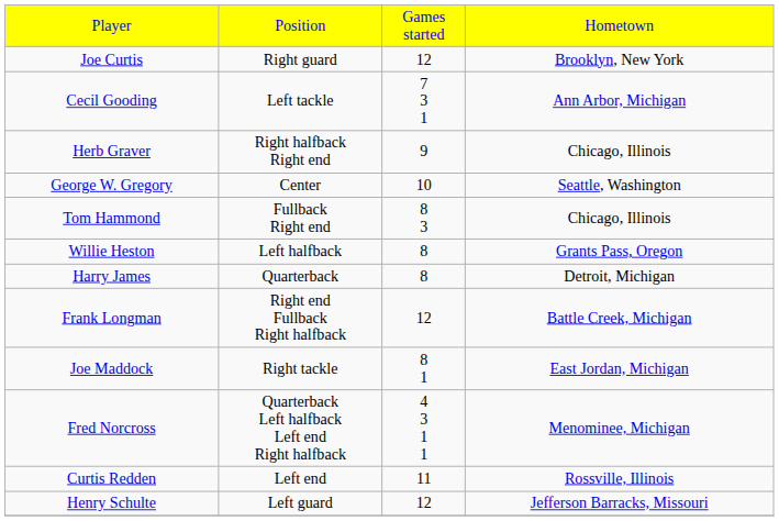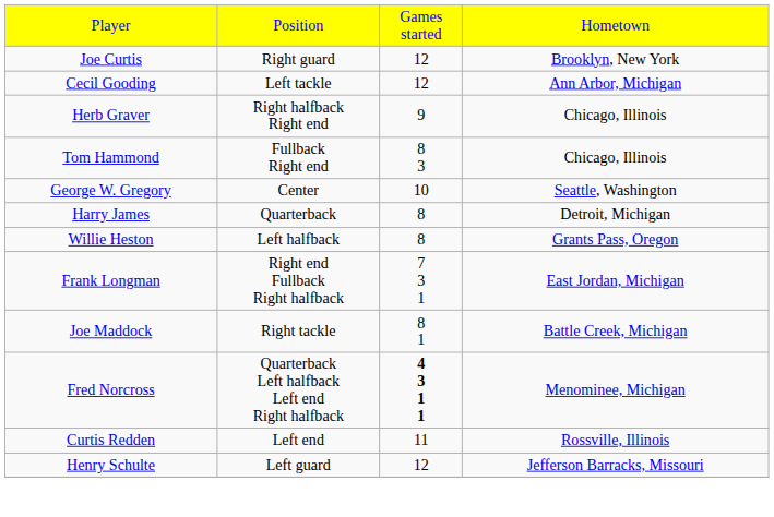 <table class="wikitable" width="90%">
 <tr align="center"  style="background:yellow;color:blue;">
 <td>Player</td>
 <td>Position</td>
 <td>Games<br>started</td>
 <td>Hometown</td>
 </tr>
 <tr align="center" bgcolor="">
 <td><a href='#'>Joe Curtis</a></td>
 <td>Right guard</td>
 <td>12</td>
 <td><a href='#'>Brooklyn</a>, New York</td>
 </tr>
 <tr align="center" bgcolor="">
 <td><a href='#'>Cecil Gooding</a></td>
 <td>Left tackle</td>
-<td>7<br>3<br>1</td>
+<td>12</td>
 <td><a href='#'>Ann Arbor, Michigan</a></td>
 </tr>
 <tr align="center" bgcolor="">
 <td><a href='#'>Herb Graver</a></td>
 <td>Right halfback<br>Right end</td>
 <td>9</td>
 <td>Chicago, Illinois</td>
 </tr>
 <tr align="center" bgcolor="">
+<td><a href='#'>Tom Hammond</a></td>
+<td>Fullback<br>Right end</td>
+<td>8<br>3</td>
+<td>Chicago, Illinois</td>
+</tr>
+<tr align="center" bgcolor="">
 <td><a href='#'>George W. Gregory</a></td>
 <td>Center</td>
 <td>10</td>
 <td><a href='#'>Seattle</a>, Washington</td>
 </tr>
 <tr align="center" bgcolor="">
-<td><a href='#'>Tom Hammond</a></td>
-<td>Fullback<br>Right end</td>
-<td>8<br>3</td>
-<td>Chicago, Illinois</td>
+<td><a href='#'>Harry James</a></td>
+<td>Quarterback</td>
+<td>8</td>
+<td>Detroit, Michigan</td>
 </tr>
 <tr align="center" bgcolor="">
 <td><a href='#'>Willie Heston</a></td>
 <td>Left halfback</td>
 <td>8</td>
 <td><a href='#'>Grants Pass, Oregon</a></td>
 </tr>
 <tr align="center" bgcolor="">
-<td><a href='#'>Harry James</a></td>
-<td>Quarterback</td>
-<td>8</td>
-<td>Detroit, Michigan</td>
-</tr>
-<tr align="center" bgcolor="">
 <td><a href='#'>Frank Longman</a></td>
 <td>Right end<br>Fullback<br>Right halfback</td>
-<td>12</td>
-<td><a href='#'>Battle Creek, Michigan</a></td>
+<td>7<br>3<br>1</td>
+<td><a href='#'>East Jordan, Michigan</a></td>
 </tr>
 <tr align="center" bgcolor="">
 <td><a href='#'>Joe Maddock</a></td>
 <td>Right tackle</td>
 <td>8<br>1</td>
-<td><a href='#'>East Jordan, Michigan</a></td>
+<td><a href='#'>Battle Creek, Michigan</a></td>
 </tr>
 <tr align="center" bgcolor="">
 <td><a href='#'>Fred Norcross</a></td>
 <td>Quarterback<br>Left halfback<br>Left end<br>Right halfback</td>
-<td>4<br>3<br>1<br>1</td>
+<td><strong>4<br>3<br>1<br>1</strong></td>
 <td><a href='#'>Menominee, Michigan</a></td>
 </tr>
 <tr align="center" bgcolor="">
 <td><a href='#'>Curtis Redden</a></td>
 <td>Left end</td>
 <td>11</td>
 <td><a href='#'>Rossville, Illinois</a></td>
 </tr>
 <tr align="center" bgcolor="">
 <td><a href='#'>Henry Schulte</a></td>
 <td>Left guard</td>
 <td>12</td>
 <td><a href='#'>Jefferson Barracks, Missouri</a></td>
 </tr>
 <tr align="center" bgcolor="">
 </tr>
 </table>
